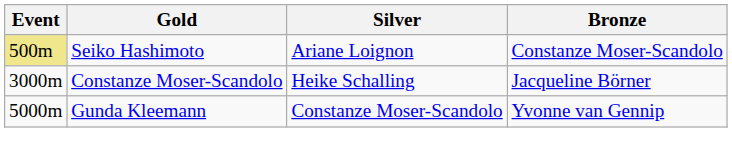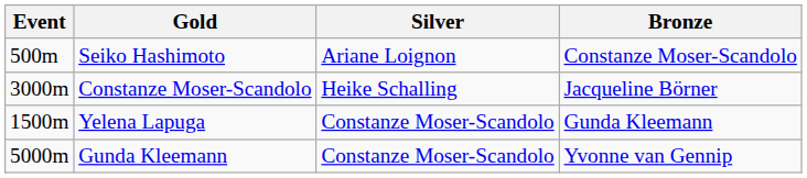 <table class="wikitable">
 <tr>
 <th>Event</th>
 <th>Gold<br></th>
 <th>Silver<br></th>
 <th>Bronze<br></th>
 </tr>
 <tr>
-<td style="background: khaki;">500m</td>
+<td>500m</td>
 <td><a href='#'>Seiko Hashimoto</a></td>
 <td><a href='#'>Ariane Loignon</a></td>
 <td><a href='#'>Constanze Moser-Scandolo</a></td>
 </tr>
 <tr>
 <td>3000m</td>
 <td><a href='#'>Constanze Moser-Scandolo</a></td>
 <td><a href='#'>Heike Schalling</a></td>
 <td><a href='#'>Jacqueline Börner</a></td>
 </tr>
 <tr>
+<td>1500m</td>
+<td><a href='#'>Yelena Lapuga</a></td>
+<td><a href='#'>Constanze Moser-Scandolo</a></td>
+<td><a href='#'>Gunda Kleemann</a></td>
+</tr>
+<tr>
 <td>5000m</td>
 <td><a href='#'>Gunda Kleemann</a></td>
 <td><a href='#'>Constanze Moser-Scandolo</a></td>
 <td><a href='#'>Yvonne van Gennip</a></td>
 </tr>
 </table>
